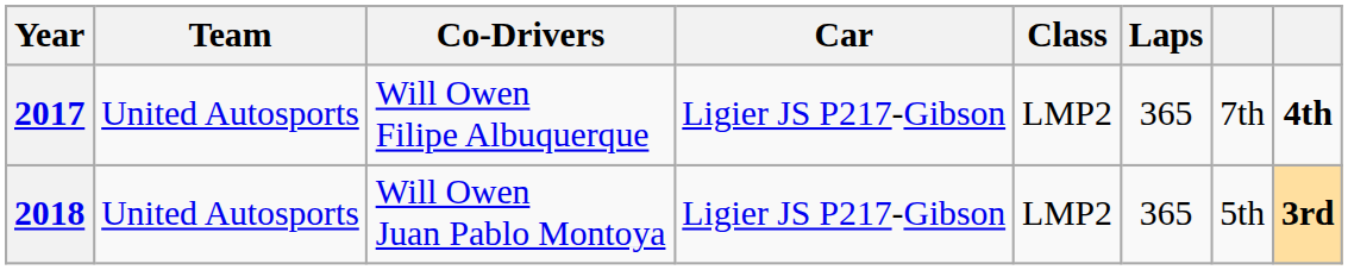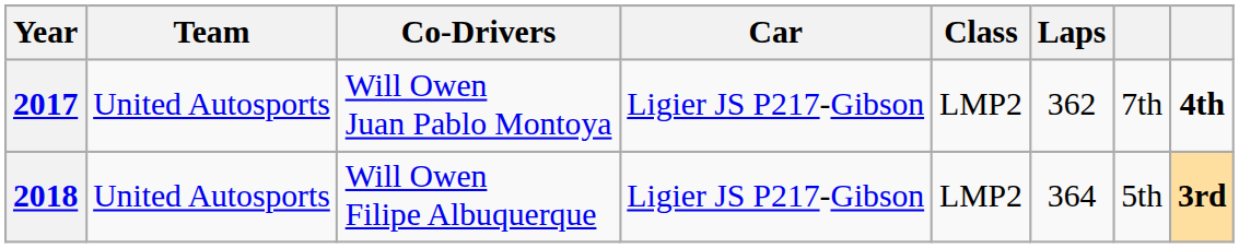 <table class="wikitable" style="text-align:center; font-size:90%">
 <tr>
 <th>Year</th>
 <th>Team</th>
 <th>Co-Drivers</th>
 <th>Car</th>
 <th>Class</th>
 <th>Laps</th>
 <th></th>
 <th></th>
 </tr>
 <tr>
 <th><a href='#'>2017</a></th>
 <td align="left"> <a href='#'>United Autosports</a></td>
-<td align="left"> <a href='#'>Will Owen</a><br> <a href='#'>Filipe Albuquerque</a></td>
+<td align="left"> <a href='#'>Will Owen</a><br> <a href='#'>Juan Pablo Montoya</a></td>
 <td align="left"><a href='#'>Ligier JS P217</a>-<a href='#'>Gibson</a></td>
 <td>LMP2</td>
-<td>365</td>
+<td>362</td>
 <td>7th</td>
 <td><strong>4th</strong></td>
 </tr>
 <tr>
 <th><a href='#'>2018</a></th>
 <td align="left"> <a href='#'>United Autosports</a></td>
-<td align="left"> <a href='#'>Will Owen</a><br> <a href='#'>Juan Pablo Montoya</a></td>
+<td align="left"> <a href='#'>Will Owen</a><br> <a href='#'>Filipe Albuquerque</a></td>
 <td align="left"><a href='#'>Ligier JS P217</a>-<a href='#'>Gibson</a></td>
 <td>LMP2</td>
-<td>365</td>
+<td>364</td>
 <td>5th</td>
 <td style="background:#ffdf9f;"><strong>3rd</strong></td>
 </tr>
 </table>
